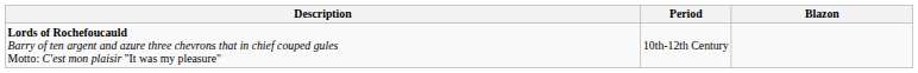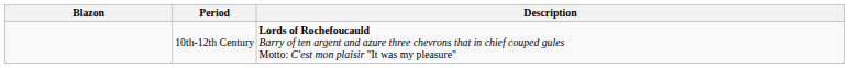 <table class="wikitable">
 <tr>
+<th style="width:20%;">Blazon</th>
+<th style="width:10%;">Period</th>
 <th style="width:70%;">Description</th>
-<th style="width:10%;">Period</th>
-<th style="width:20%;">Blazon</th>
 </tr>
 <tr>
+<td></td>
+<td>10th-12th Century</td>
 <td><strong>Lords of Rochefoucauld</strong><br><em>Barry of ten argent and azure three chevrons that in chief couped gules</em><br>Motto: <em>C'est mon plaisir</em> "It was my pleasure"</td>
-<td>10th-12th Century</td>
-<td></td>
 </tr>
 </table>
